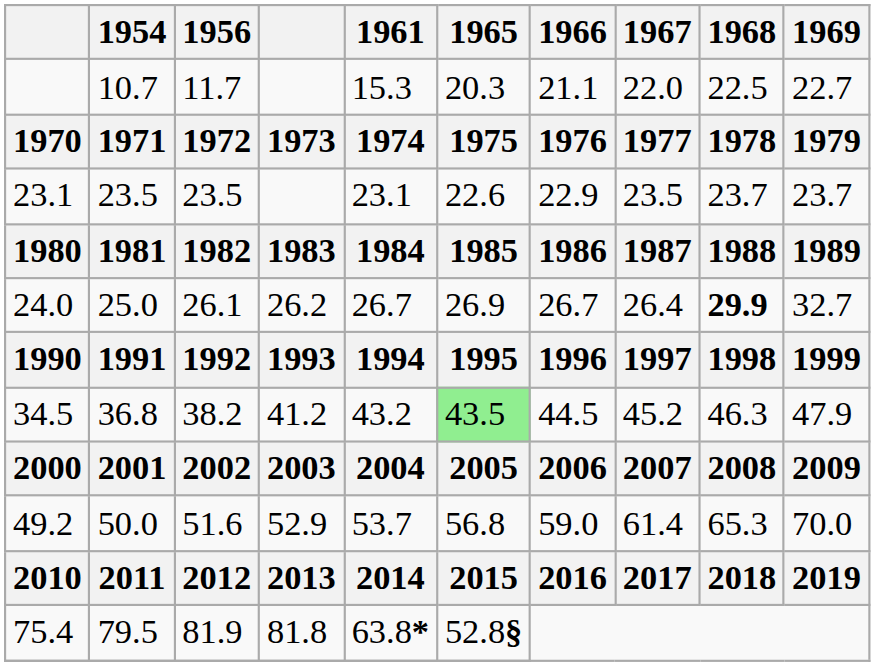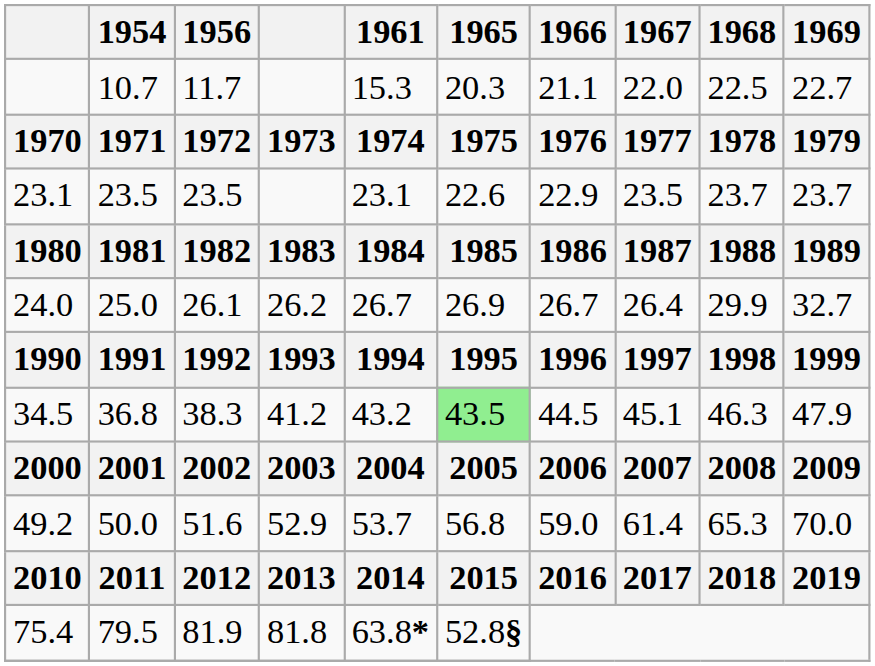 <table class="wikitable">
 <tr>
 <th></th>
 <th>1954</th>
 <th>1956</th>
 <th></th>
 <th>1961</th>
 <th>1965</th>
 <th>1966</th>
 <th>1967</th>
 <th>1968</th>
 <th>1969</th>
 </tr>
 <tr>
 <td></td>
 <td>10.7</td>
 <td>11.7</td>
 <td></td>
 <td>15.3</td>
 <td>20.3</td>
 <td>21.1</td>
 <td>22.0</td>
 <td>22.5</td>
 <td>22.7</td>
 </tr>
 <tr>
 <th>1970</th>
 <th>1971</th>
 <th>1972</th>
 <th>1973</th>
 <th>1974</th>
 <th>1975</th>
 <th>1976</th>
 <th>1977</th>
 <th>1978</th>
 <th>1979</th>
 </tr>
 <tr>
 <td>23.1</td>
 <td>23.5</td>
 <td>23.5</td>
 <td></td>
 <td>23.1</td>
 <td>22.6</td>
 <td>22.9</td>
 <td>23.5</td>
 <td>23.7</td>
 <td>23.7</td>
 </tr>
 <tr>
 <th>1980</th>
 <th>1981</th>
 <th>1982</th>
 <th>1983</th>
 <th>1984</th>
 <th>1985</th>
 <th>1986</th>
 <th>1987</th>
 <th>1988</th>
 <th>1989</th>
 </tr>
 <tr>
 <td>24.0</td>
 <td>25.0</td>
 <td>26.1</td>
 <td>26.2</td>
 <td>26.7</td>
 <td>26.9</td>
 <td>26.7</td>
 <td>26.4</td>
-<td><strong>29.9</strong></td>
+<td>29.9</td>
 <td>32.7</td>
 </tr>
 <tr>
 <th>1990</th>
 <th>1991</th>
 <th>1992</th>
 <th>1993</th>
 <th>1994</th>
 <th>1995</th>
 <th>1996</th>
 <th>1997</th>
 <th>1998</th>
 <th>1999</th>
 </tr>
 <tr>
 <td>34.5</td>
 <td>36.8</td>
-<td>38.2</td>
+<td>38.3</td>
 <td>41.2</td>
 <td>43.2</td>
 <td style="background: lightgreen;">43.5</td>
 <td>44.5</td>
-<td>45.2</td>
+<td>45.1</td>
 <td>46.3</td>
 <td>47.9</td>
 </tr>
 <tr>
 <th>2000</th>
 <th>2001</th>
 <th>2002</th>
 <th>2003</th>
 <th>2004</th>
 <th>2005</th>
 <th>2006</th>
 <th>2007</th>
 <th>2008</th>
 <th>2009</th>
 </tr>
 <tr>
 <td>49.2</td>
 <td>50.0</td>
 <td>51.6</td>
 <td>52.9</td>
 <td>53.7</td>
 <td>56.8</td>
 <td>59.0</td>
 <td>61.4</td>
 <td>65.3</td>
 <td>70.0</td>
 </tr>
 <tr>
 <th>2010</th>
 <th>2011</th>
 <th>2012</th>
 <th>2013</th>
 <th>2014</th>
 <th>2015</th>
 <th>2016</th>
 <th>2017</th>
 <th>2018</th>
 <th>2019</th>
 </tr>
 <tr>
 <td>75.4</td>
 <td>79.5</td>
 <td>81.9</td>
 <td>81.8</td>
 <td>63.8<strong>*</strong></td>
 <td>52.8<strong>§</strong></td>
 </tr>
 <tr>
 </tr>
 <tr>
 </tr>
 <tr>
 </tr>
 <tr>
 </tr>
 </table>
